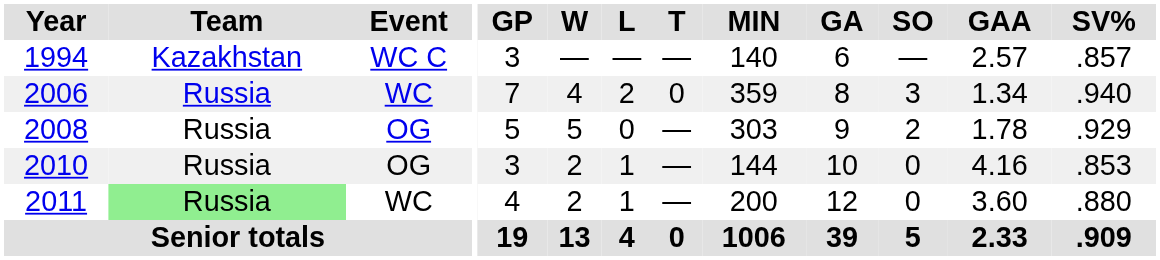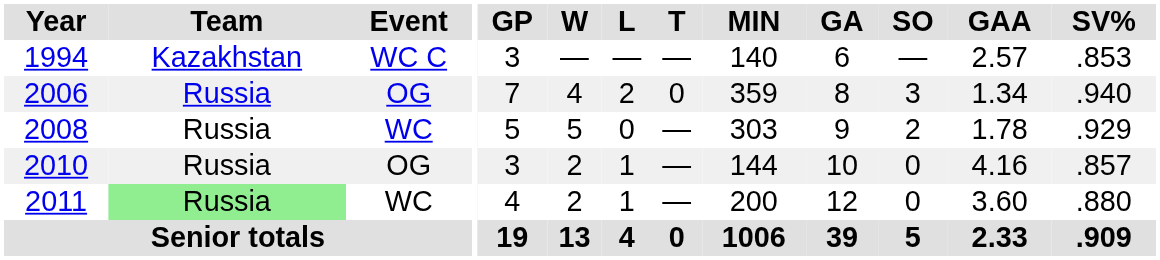 <table border="0" cellpadding="1" cellspacing="0" ID="Table3" style="text-align:center; width:40em">
 <tr ALIGN="center" bgcolor="#e0e0e0">
 <th>Year</th>
 <th>Team</th>
 <th>Event</th>
 <th rowspan="99" bgcolor="#ffffff"></th>
 <th>GP</th>
 <th>W</th>
 <th>L</th>
 <th>T</th>
 <th>MIN</th>
 <th>GA</th>
 <th>SO</th>
 <th>GAA</th>
 <th>SV%</th>
 </tr>
 <tr>
 <td><a href='#'>1994</a></td>
 <td><a href='#'>Kazakhstan</a></td>
 <td><a href='#'>WC C</a></td>
 <td>3</td>
 <td>—</td>
 <td>—</td>
 <td>—</td>
 <td>140</td>
 <td>6</td>
 <td>—</td>
 <td>2.57</td>
-<td>.857</td>
+<td>.853</td>
 </tr>
 <tr bgcolor="#f0f0f0">
 <td><a href='#'>2006</a></td>
 <td><a href='#'>Russia</a></td>
-<td><a href='#'>WC</a></td>
+<td><a href='#'>OG</a></td>
 <td>7</td>
 <td>4</td>
 <td>2</td>
 <td>0</td>
 <td>359</td>
 <td>8</td>
 <td>3</td>
 <td>1.34</td>
 <td>.940</td>
 </tr>
 <tr>
 <td><a href='#'>2008</a></td>
 <td>Russia</td>
-<td><a href='#'>OG</a></td>
+<td><a href='#'>WC</a></td>
 <td>5</td>
 <td>5</td>
 <td>0</td>
 <td>—</td>
 <td>303</td>
 <td>9</td>
 <td>2</td>
 <td>1.78</td>
 <td>.929</td>
 </tr>
 <tr bgcolor="#f0f0f0">
 <td><a href='#'>2010</a></td>
 <td>Russia</td>
 <td>OG</td>
 <td>3</td>
 <td>2</td>
 <td>1</td>
 <td>—</td>
 <td>144</td>
 <td>10</td>
 <td>0</td>
 <td>4.16</td>
-<td>.853</td>
+<td>.857</td>
 </tr>
 <tr>
 <td><a href='#'>2011</a></td>
 <td style="background: lightgreen;">Russia</td>
 <td>WC</td>
 <td>4</td>
 <td>2</td>
 <td>1</td>
 <td>—</td>
 <td>200</td>
 <td>12</td>
 <td>0</td>
 <td>3.60</td>
 <td>.880</td>
 </tr>
 <tr bgcolor="#e0e0e0">
 <th colspan="3">Senior totals</th>
 <th>19</th>
 <th>13</th>
 <th>4</th>
 <th>0</th>
 <th>1006</th>
 <th>39</th>
 <th>5</th>
 <th>2.33</th>
 <th>.909</th>
 </tr>
 </table>
